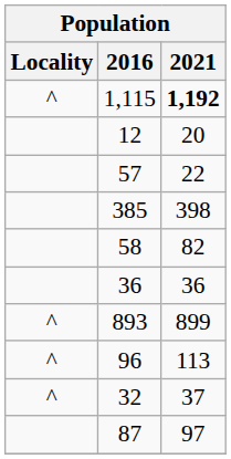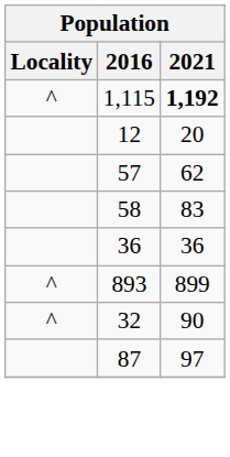 <table class="wikitable" style="text-align:center;">
 <tr>
 <th colspan="3" style="text-align:center;  font-weight:bold">Population</th>
 </tr>
 <tr>
 <th style="text-align:center; background:  font-weight:bold">Locality</th>
 <th style="text-align:center; background:  font-weight:bold"><strong>2016</strong></th>
 <th style="text-align:center; background:  font-weight:bold"><strong>2021</strong></th>
 </tr>
 <tr>
 <td>^</td>
 <td>1,115</td>
 <td><strong>1,192</strong></td>
 </tr>
 <tr>
 <td></td>
 <td>12</td>
 <td>20</td>
 </tr>
 <tr>
 <td></td>
 <td>57</td>
-<td>22</td>
-</tr>
-<tr>
-<td></td>
-<td>385</td>
-<td>398</td>
+<td>62</td>
 </tr>
 <tr>
 <td></td>
 <td>58</td>
-<td>82</td>
+<td>83</td>
 </tr>
 <tr>
 <td></td>
 <td>36</td>
 <td>36</td>
 </tr>
 <tr>
 <td>^</td>
 <td>893</td>
 <td>899</td>
 </tr>
 <tr>
 <td>^</td>
-<td>96</td>
-<td>113</td>
-</tr>
-<tr>
-<td>^</td>
 <td>32</td>
-<td>37</td>
+<td>90</td>
 </tr>
 <tr>
 <td></td>
 <td>87</td>
 <td>97</td>
 </tr>
 <tr>
 </tr>
 </table>
